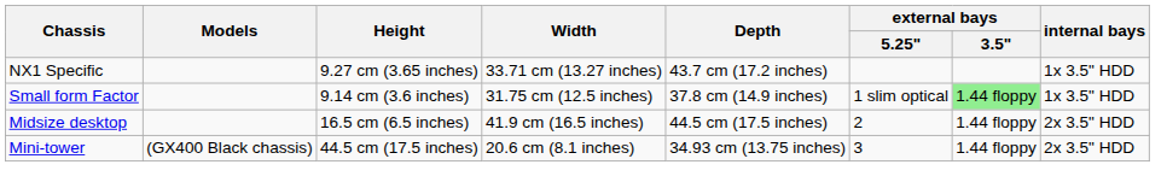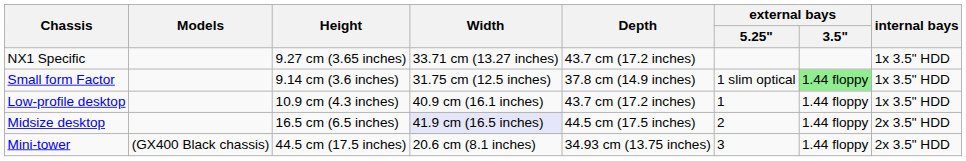 <table class="wikitable">
 <tr>
 <th rowspan="2">Chassis</th>
 <th rowspan="2">Models</th>
 <th rowspan="2">Height</th>
 <th rowspan="2">Width</th>
 <th rowspan="2">Depth</th>
 <th colspan="2">external bays</th>
 <th rowspan="2">internal bays</th>
 </tr>
 <tr>
 <th>5.25"</th>
 <th>3.5"</th>
 </tr>
 <tr>
 <td>NX1 Specific</td>
 <td></td>
 <td>9.27 cm (3.65 inches)</td>
 <td>33.71 cm (13.27 inches)</td>
 <td>43.7 cm (17.2 inches)</td>
 <td></td>
 <td></td>
 <td>1x 3.5" HDD</td>
 </tr>
 <tr>
 <td><a href='#'>Small form Factor</a></td>
 <td></td>
 <td>9.14 cm (3.6 inches)</td>
 <td>31.75 cm (12.5 inches)</td>
 <td>37.8 cm (14.9 inches)</td>
 <td>1 slim optical</td>
 <td style="background: lightgreen;">1.44 floppy</td>
 <td>1x 3.5" HDD</td>
 </tr>
 <tr>
+<td><a href='#'>Low-profile desktop</a></td>
+<td></td>
+<td>10.9 cm (4.3 inches)</td>
+<td>40.9 cm (16.1 inches)</td>
+<td>43.7 cm (17.2 inches)</td>
+<td>1</td>
+<td>1.44 floppy</td>
+<td>1x 3.5" HDD</td>
+</tr>
+<tr>
 <td><a href='#'>Midsize desktop</a></td>
 <td></td>
 <td>16.5 cm (6.5 inches)</td>
-<td>41.9 cm (16.5 inches)</td>
+<td style="background: lavender;">41.9 cm (16.5 inches)</td>
 <td>44.5 cm (17.5 inches)</td>
 <td>2</td>
 <td>1.44 floppy</td>
 <td>2x 3.5" HDD</td>
 </tr>
 <tr>
 <td><a href='#'>Mini-tower</a></td>
 <td>(GX400 Black chassis)</td>
 <td>44.5 cm (17.5 inches)</td>
 <td>20.6 cm (8.1 inches)</td>
 <td>34.93 cm (13.75 inches)</td>
 <td>3</td>
 <td>1.44 floppy</td>
 <td>2x 3.5" HDD</td>
 </tr>
 </table>
